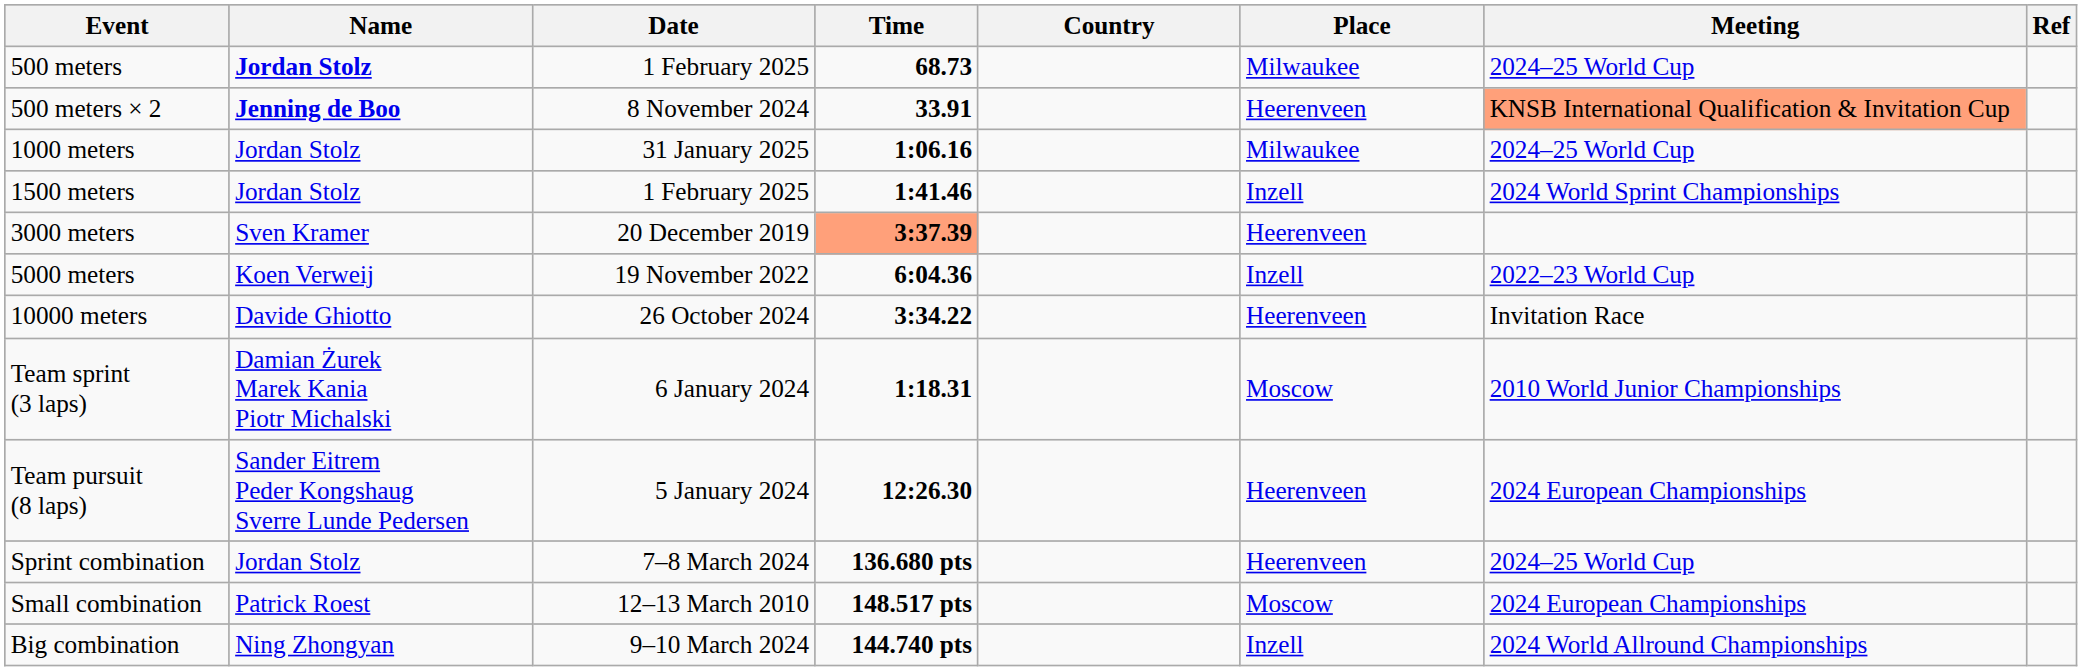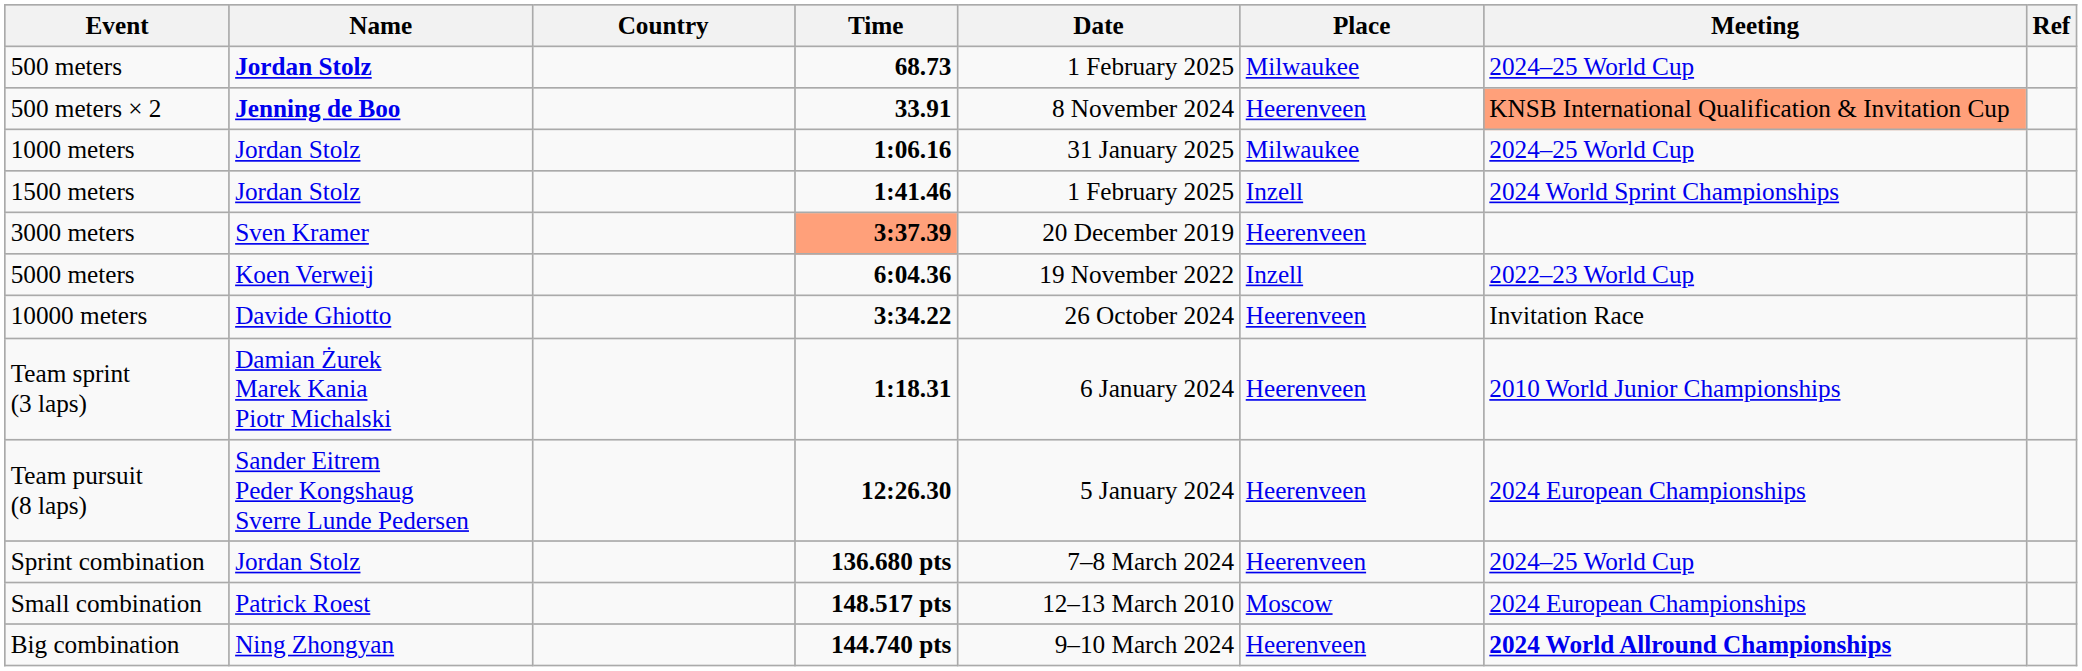 <table class="wikitable" style="font-size:95%">
 <tr>
 <th style="width: 11%;">Event</th>
 <th style="width: 15%;">Name</th>
+<th style="width: 13%;">Country</th>
+<th style="width: 8%;">Time</th>
 <th style="width: 14%;">Date</th>
-<th style="width: 8%;">Time</th>
-<th style="width: 13%;">Country</th>
 <th style="width: 12%;">Place</th>
 <th style="width: 27%;">Meeting</th>
 <th style="width: 2%;">Ref</th>
 </tr>
 <tr>
 <td>500 meters</td>
 <td><strong><a href='#'>Jordan Stolz</a></strong></td>
+<td></td>
+<td align=right><strong>68.73</strong></td>
 <td align=right>1 February 2025</td>
-<td align=right><strong>68.73</strong></td>
-<td></td>
 <td> <a href='#'>Milwaukee</a></td>
 <td><a href='#'>2024–25 World Cup</a></td>
 <td></td>
 </tr>
 <tr>
 <td>500 meters × 2</td>
 <td><strong><a href='#'>Jenning de Boo</a></strong></td>
+<td></td>
+<td align=right><strong>33.91</strong></td>
 <td align=right>8 November 2024</td>
-<td align=right><strong>33.91</strong></td>
-<td></td>
 <td> <a href='#'>Heerenveen</a></td>
 <td style="background: lightsalmon;">KNSB International Qualification & Invitation Cup</td>
 <td></td>
 </tr>
 <tr>
 <td>1000 meters</td>
 <td><a href='#'>Jordan Stolz</a></td>
+<td></td>
+<td align=right><strong>1:06.16</strong></td>
 <td align=right>31 January 2025</td>
-<td align=right><strong>1:06.16</strong></td>
-<td></td>
 <td> <a href='#'>Milwaukee</a></td>
 <td><a href='#'>2024–25 World Cup</a></td>
 <td></td>
 </tr>
 <tr>
 <td>1500 meters</td>
 <td><a href='#'>Jordan Stolz</a></td>
+<td></td>
+<td align=right><strong>1:41.46</strong></td>
 <td align=right>1 February 2025</td>
-<td align=right><strong>1:41.46</strong></td>
-<td></td>
 <td> <a href='#'>Inzell</a></td>
 <td><a href='#'>2024 World Sprint Championships</a></td>
 <td></td>
 </tr>
 <tr>
 <td>3000 meters</td>
 <td><a href='#'>Sven Kramer</a></td>
+<td></td>
+<td align=right style="background: lightsalmon;"><strong>3:37.39</strong></td>
 <td align=right>20 December 2019</td>
-<td align=right style="background: lightsalmon;"><strong>3:37.39</strong></td>
-<td></td>
 <td> <a href='#'>Heerenveen</a></td>
 <td></td>
 <td></td>
 </tr>
 <tr>
 <td>5000 meters</td>
 <td><a href='#'>Koen Verweij</a></td>
+<td></td>
+<td align=right><strong>6:04.36</strong></td>
 <td align=right>19 November 2022</td>
-<td align=right><strong>6:04.36</strong></td>
-<td></td>
 <td> <a href='#'>Inzell</a></td>
 <td><a href='#'>2022–23 World Cup</a></td>
 <td></td>
 </tr>
 <tr>
 <td>10000 meters</td>
 <td><a href='#'>Davide Ghiotto</a></td>
+<td></td>
+<td align=right><strong>3:34.22</strong></td>
 <td align=right>26 October 2024</td>
-<td align=right><strong>3:34.22</strong></td>
-<td></td>
 <td> <a href='#'>Heerenveen</a></td>
 <td>Invitation Race</td>
 <td></td>
 </tr>
 <tr>
 <td>Team sprint<br>(3 laps)</td>
 <td><a href='#'>Damian Żurek</a><br><a href='#'>Marek Kania</a><br><a href='#'>Piotr Michalski</a></td>
+<td></td>
+<td align=right><strong>1:18.31</strong></td>
 <td align=right>6 January 2024</td>
-<td align=right><strong>1:18.31</strong></td>
-<td></td>
-<td> <a href='#'>Moscow</a></td>
+<td> <a href='#'>Heerenveen</a></td>
 <td><a href='#'>2010 World Junior Championships</a></td>
 <td></td>
 </tr>
 <tr>
 <td>Team pursuit<br>(8 laps)</td>
 <td><a href='#'>Sander Eitrem</a><br><a href='#'>Peder Kongshaug</a><br><a href='#'>Sverre Lunde Pedersen</a></td>
+<td></td>
+<td align=right><strong>12:26.30</strong></td>
 <td align=right>5 January 2024</td>
-<td align=right><strong>12:26.30</strong></td>
-<td></td>
 <td> <a href='#'>Heerenveen</a></td>
 <td><a href='#'>2024 European Championships</a></td>
 <td></td>
 </tr>
 <tr>
 <td>Sprint combination</td>
 <td><a href='#'>Jordan Stolz</a></td>
+<td></td>
+<td align=right><strong>136.680 pts</strong></td>
 <td align=right>7–8 March 2024</td>
-<td align=right><strong>136.680 pts</strong></td>
-<td></td>
 <td> <a href='#'>Heerenveen</a></td>
 <td><a href='#'>2024–25 World Cup</a></td>
 <td></td>
 </tr>
 <tr>
 <td>Small combination</td>
 <td><a href='#'>Patrick Roest</a></td>
+<td></td>
+<td align=right><strong>148.517 pts</strong></td>
 <td align=right>12–13 March 2010</td>
-<td align=right><strong>148.517 pts</strong></td>
-<td></td>
 <td> <a href='#'>Moscow</a></td>
 <td><a href='#'>2024 European Championships</a></td>
 <td></td>
 </tr>
 <tr>
 <td>Big combination</td>
 <td><a href='#'>Ning Zhongyan</a></td>
+<td></td>
+<td align=right><strong>144.740 pts</strong></td>
 <td align=right>9–10 March 2024</td>
-<td align=right><strong>144.740 pts</strong></td>
-<td></td>
-<td> <a href='#'>Inzell</a></td>
-<td><a href='#'>2024 World Allround Championships</a></td>
+<td> <a href='#'>Heerenveen</a></td>
+<td><strong><a href='#'>2024 World Allround Championships</a></strong></td>
 <td></td>
 </tr>
 </table>
